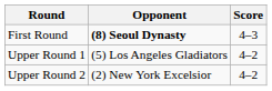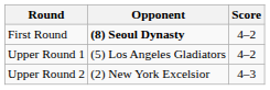 <table class="wikitable" style="text-align:center">
 <tr>
 <th>Round</th>
 <th>Opponent</th>
 <th>Score</th>
 </tr>
 <tr>
 <td style="text-align:left">First Round</td>
 <td style="text-align:left"><strong>(8) Seoul Dynasty</strong></td>
-<td>4–3</td>
+<td>4–2</td>
 </tr>
 <tr>
 <td style="text-align:left">Upper Round 1</td>
 <td style="text-align:left">(5) Los Angeles Gladiators</td>
 <td>4–2</td>
 </tr>
 <tr>
 <td style="text-align:left">Upper Round 2</td>
 <td style="text-align:left">(2) New York Excelsior</td>
-<td>4–2</td>
+<td>4–3</td>
 </tr>
 </table>
